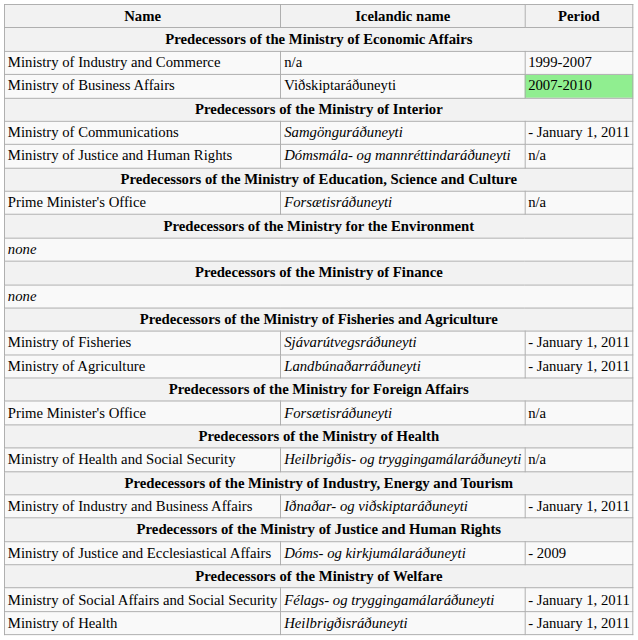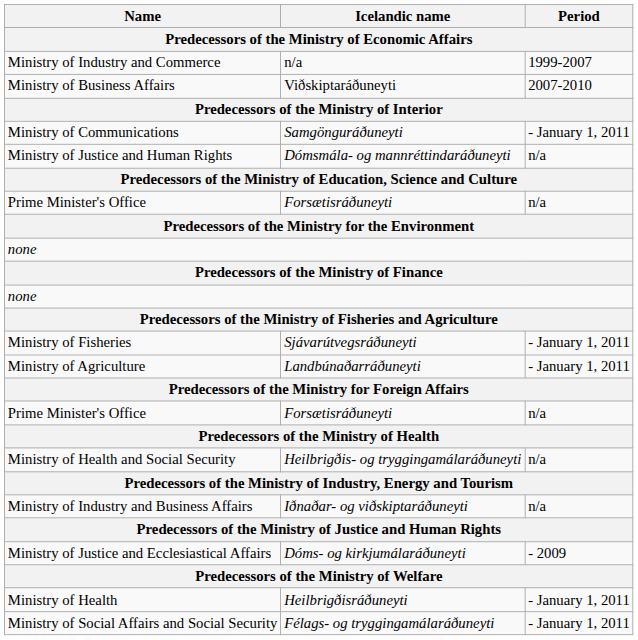 <table class="wikitable">
 <tr>
 <th>Name</th>
 <th>Icelandic name</th>
 <th>Period</th>
 </tr>
 <tr>
 <th colspan="3">Predecessors of the Ministry of Economic Affairs</th>
 </tr>
 <tr>
 <td>Ministry of Industry and Commerce</td>
 <td>n/a</td>
 <td>1999-2007</td>
 </tr>
 <tr>
 <td>Ministry of Business Affairs</td>
 <td>Viðskiptaráðuneyti</td>
-<td style="background: lightgreen;">2007-2010</td>
+<td>2007-2010</td>
 </tr>
 <tr>
 <th colspan="3">Predecessors of the Ministry of Interior</th>
 </tr>
 <tr>
 <td>Ministry of Communications</td>
 <td><em>Samgönguráðuneyti</em></td>
 <td>- January 1, 2011</td>
 </tr>
 <tr>
 <td>Ministry of Justice and Human Rights</td>
 <td><em>Dómsmála- og mannréttindaráðuneyti</em></td>
 <td>n/a</td>
 </tr>
 <tr>
 <th colspan="3">Predecessors of the Ministry of Education, Science and Culture</th>
 </tr>
 <tr>
 <td>Prime Minister's Office</td>
 <td><em>Forsætisráðuneyti</em></td>
 <td>n/a</td>
 </tr>
 <tr>
 <th colspan="3">Predecessors of the Ministry for the Environment</th>
 </tr>
 <tr>
 <td colspan="3"><em>none</em></td>
 </tr>
 <tr>
 <th colspan="3">Predecessors of the Ministry of Finance</th>
 </tr>
 <tr>
 <td colspan="3"><em>none</em></td>
 </tr>
 <tr>
 <th colspan="3">Predecessors of the Ministry of Fisheries and Agriculture</th>
 </tr>
 <tr>
 <td>Ministry of Fisheries</td>
 <td><em>Sjávarútvegsráðuneyti</em></td>
 <td>- January 1, 2011</td>
 </tr>
 <tr>
 <td>Ministry of Agriculture</td>
 <td><em>Landbúnaðarráðuneyti</em></td>
 <td>- January 1, 2011</td>
 </tr>
 <tr>
 <th colspan="3">Predecessors of the Ministry for Foreign Affairs</th>
 </tr>
 <tr>
 <td>Prime Minister's Office</td>
 <td><em>Forsætisráðuneyti</em></td>
 <td>n/a</td>
 </tr>
 <tr>
 <th colspan="3">Predecessors of the Ministry of Health</th>
 </tr>
 <tr>
 <td>Ministry of Health and Social Security</td>
 <td><em>Heilbrigðis- og tryggingamálaráðuneyti</em></td>
 <td>n/a</td>
 </tr>
 <tr>
 <th colspan="3">Predecessors of the Ministry of Industry, Energy and Tourism</th>
 </tr>
 <tr>
 <td>Ministry of Industry and Business Affairs</td>
 <td><em>Iðnaðar- og viðskiptaráðuneyti</em></td>
-<td>- January 1, 2011</td>
+<td>n/a</td>
 </tr>
 <tr>
 <th colspan="3">Predecessors of the Ministry of Justice and Human Rights</th>
 </tr>
 <tr>
 <td>Ministry of Justice and Ecclesiastical Affairs</td>
 <td><em>Dóms- og kirkjumálaráðuneyti</em></td>
 <td>- 2009</td>
 </tr>
 <tr>
 <th colspan="3">Predecessors of the Ministry of Welfare</th>
 </tr>
 <tr>
+<td>Ministry of Health</td>
+<td><em>Heilbrigðisráðuneyti</em></td>
+<td>- January 1, 2011</td>
+</tr>
+<tr>
 <td>Ministry of Social Affairs and Social Security</td>
 <td><em>Félags- og tryggingamálaráðuneyti</em></td>
 <td>- January 1, 2011</td>
 </tr>
-<tr>
-<td>Ministry of Health</td>
-<td><em>Heilbrigðisráðuneyti</em></td>
-<td>- January 1, 2011</td>
-</tr>
 </table>
